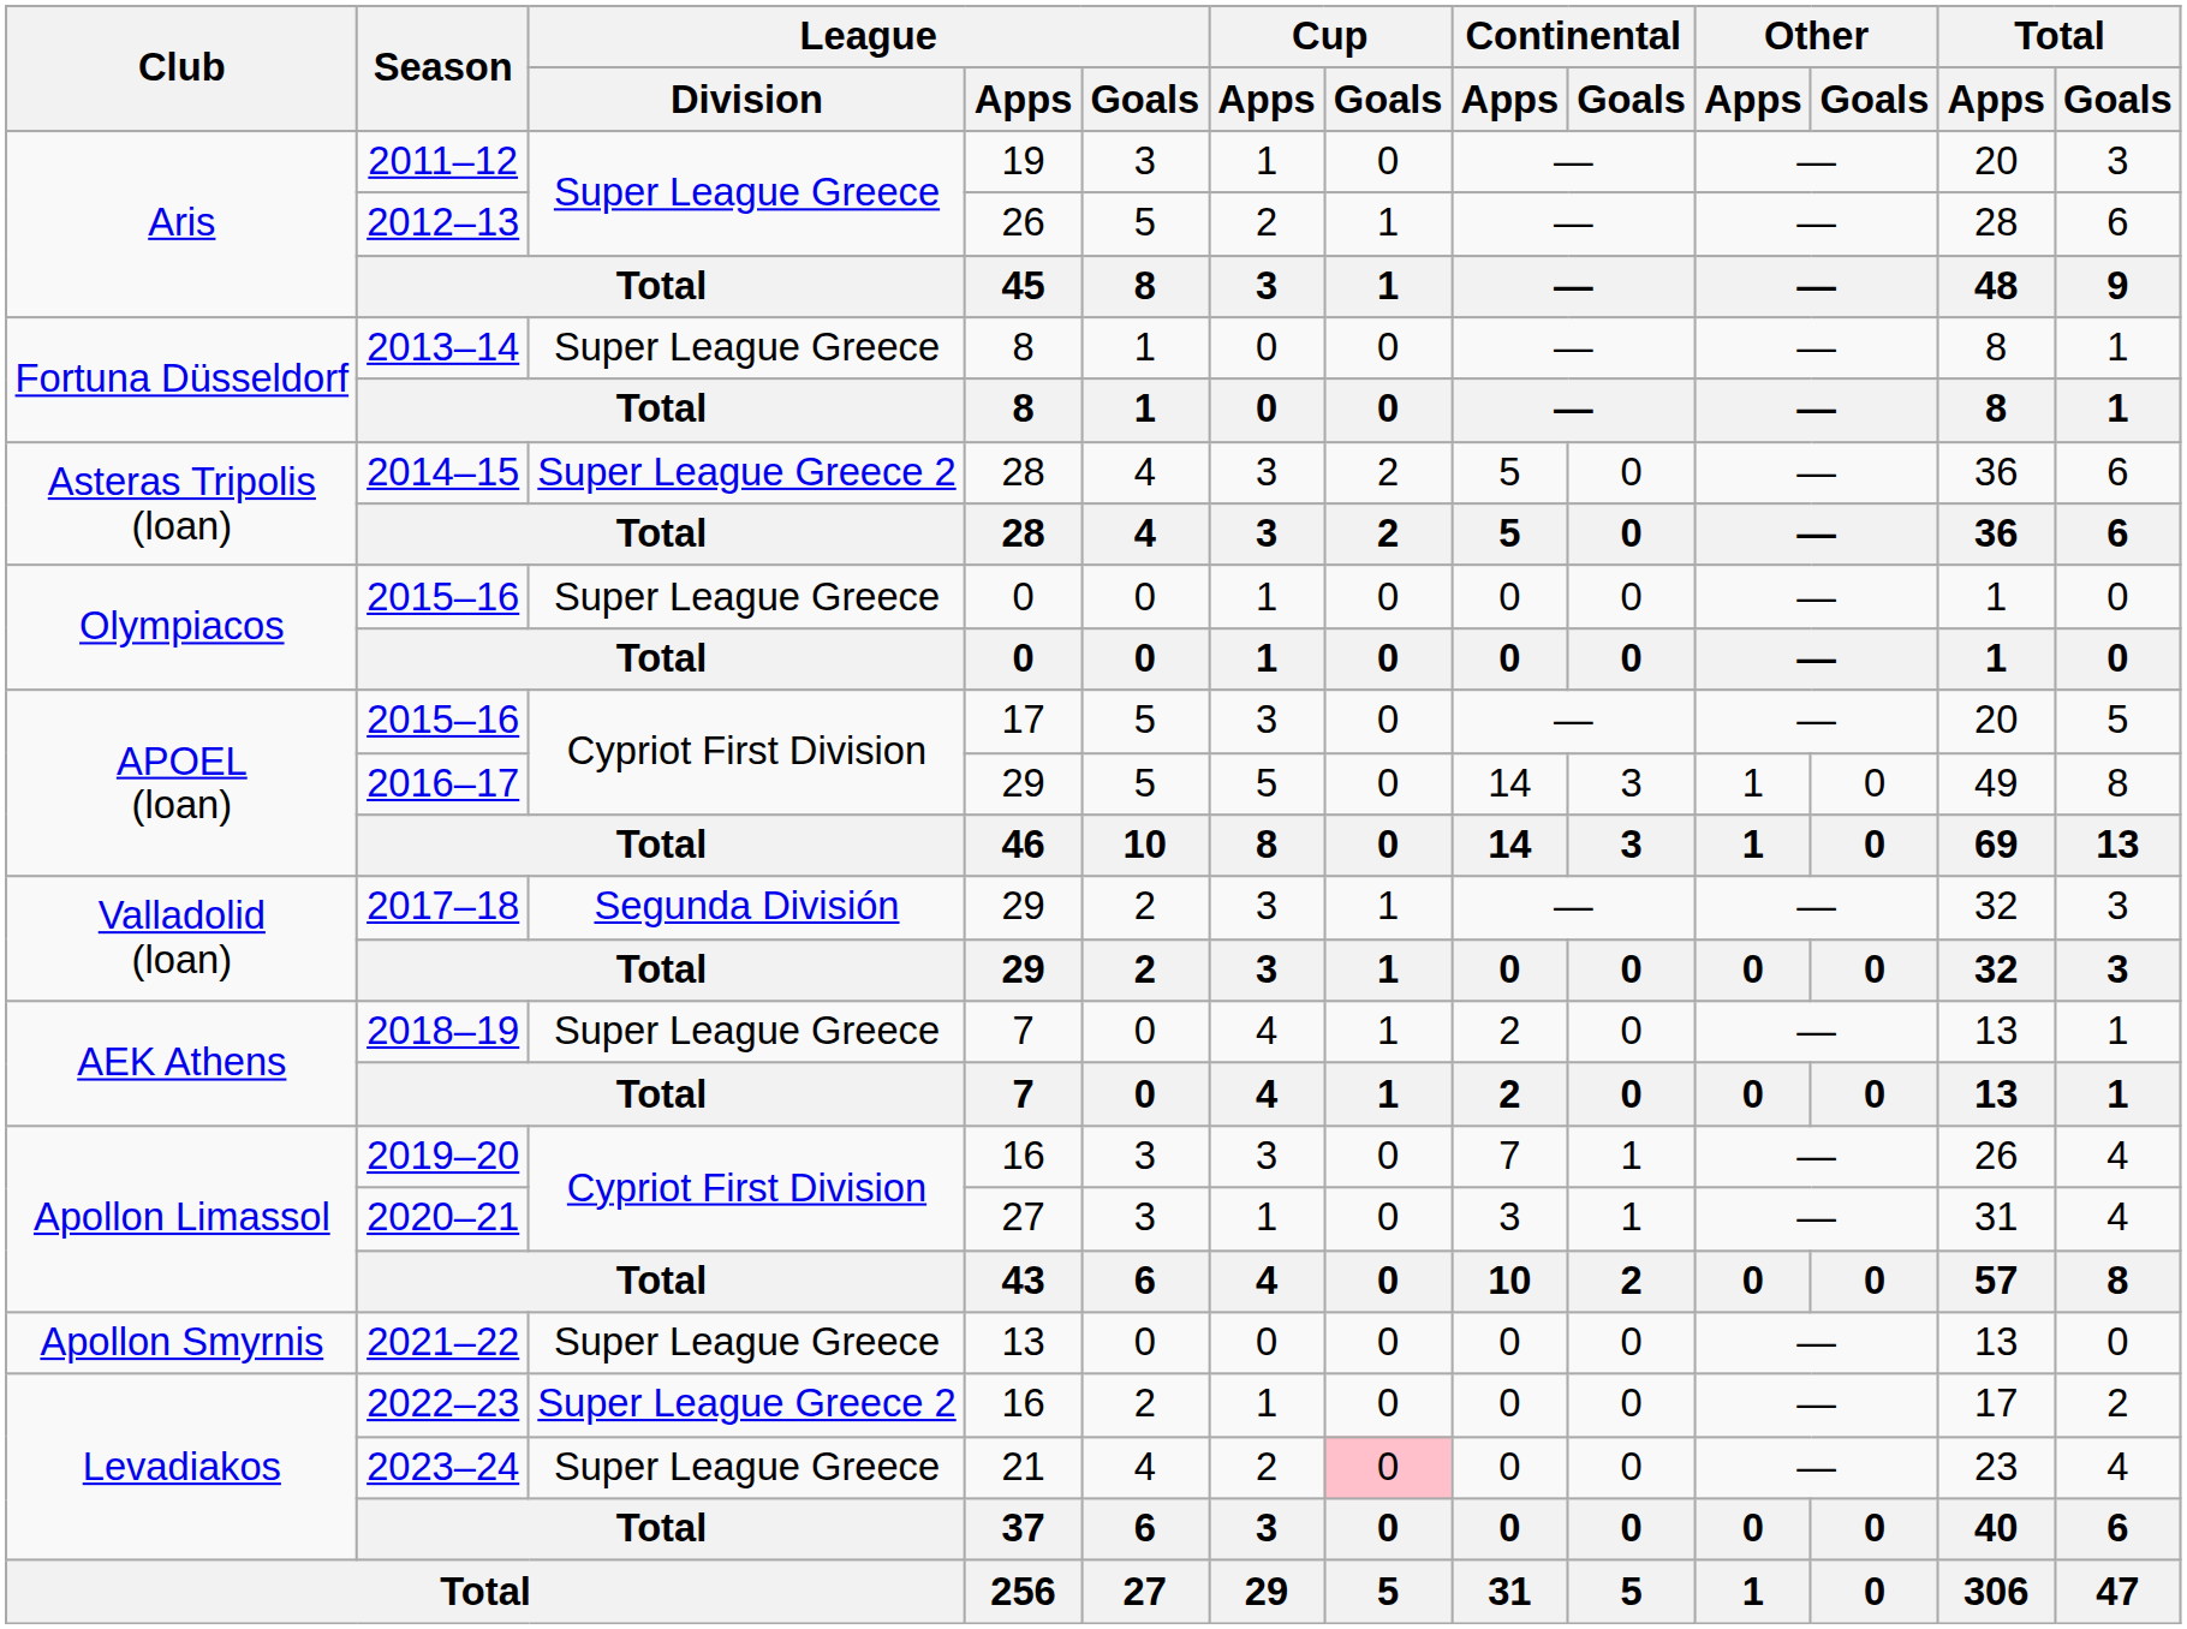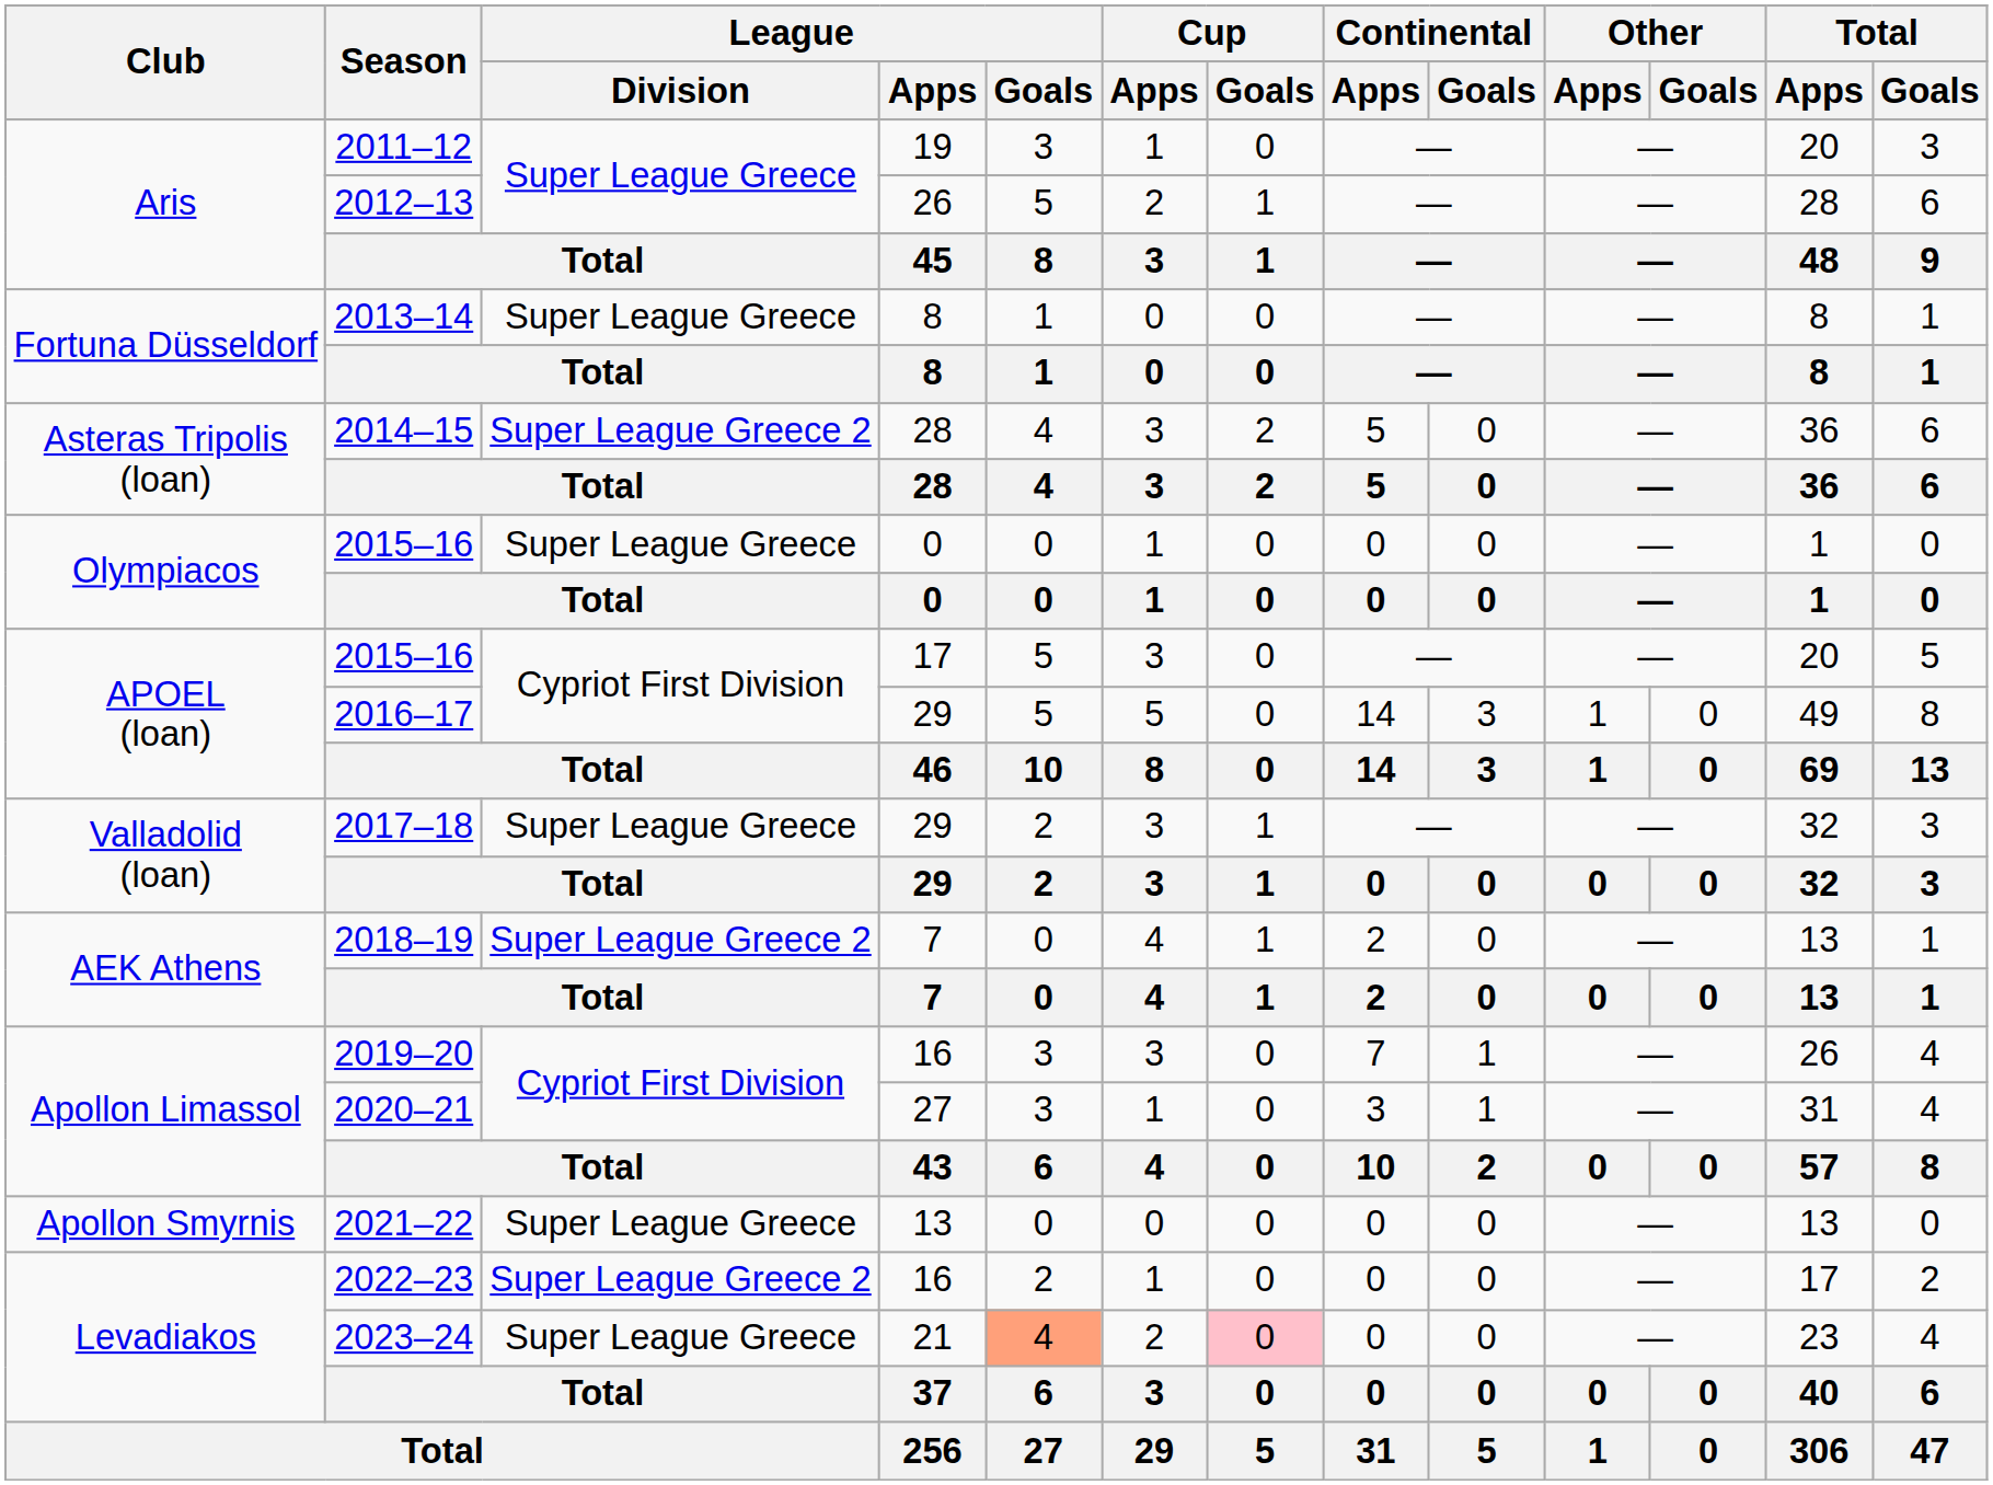 <table class="wikitable" style="text-align:center">
 <tr>
 <th rowspan=2>Club</th>
 <th rowspan=2>Season</th>
 <th colspan="3">League</th>
 <th colspan=2>Cup</th>
 <th colspan=2>Continental</th>
 <th colspan=2>Other</th>
 <th colspan=2>Total</th>
 </tr>
 <tr>
 <th>Division</th>
 <th>Apps</th>
 <th>Goals</th>
 <th>Apps</th>
 <th>Goals</th>
 <th>Apps</th>
 <th>Goals</th>
 <th>Apps</th>
 <th>Goals</th>
 <th>Apps</th>
 <th>Goals</th>
 </tr>
 <tr>
 <td rowspan=3 valign="center"><a href='#'>Aris</a></td>
 <td><a href='#'>2011–12</a></td>
 <td rowspan="2"><a href='#'>Super League Greece</a></td>
 <td>19</td>
 <td>3</td>
 <td>1</td>
 <td>0</td>
 <td colspan="2">—</td>
 <td colspan="2">—</td>
 <td>20</td>
 <td>3</td>
 </tr>
 <tr>
 <td><a href='#'>2012–13</a></td>
 <td>26</td>
 <td>5</td>
 <td>2</td>
 <td>1</td>
 <td colspan="2">—</td>
 <td colspan="2">—</td>
 <td>28</td>
 <td>6</td>
 </tr>
 <tr>
 <th colspan="2">Total</th>
 <th>45</th>
 <th>8</th>
 <th>3</th>
 <th>1</th>
 <th colspan="2">—</th>
 <th colspan="2">—</th>
 <th>48</th>
 <th>9</th>
 </tr>
 <tr>
 <td rowspan=2 valign="center"><a href='#'>Fortuna Düsseldorf</a></td>
 <td><a href='#'>2013–14</a></td>
 <td>Super League Greece</td>
 <td>8</td>
 <td>1</td>
 <td>0</td>
 <td>0</td>
 <td colspan="2">—</td>
 <td colspan="2">—</td>
 <td>8</td>
 <td>1</td>
 </tr>
 <tr>
 <th colspan="2">Total</th>
 <th>8</th>
 <th>1</th>
 <th>0</th>
 <th>0</th>
 <th colspan="2">—</th>
 <th colspan="2">—</th>
 <th>8</th>
 <th>1</th>
 </tr>
 <tr>
 <td rowspan=2 valign="center"><a href='#'>Asteras Tripolis</a><br>(loan)</td>
 <td><a href='#'>2014–15</a></td>
 <td><a href='#'>Super League Greece 2</a></td>
 <td>28</td>
 <td>4</td>
 <td>3</td>
 <td>2</td>
 <td>5</td>
 <td>0</td>
 <td colspan="2">—</td>
 <td>36</td>
 <td>6</td>
 </tr>
 <tr>
 <th colspan="2">Total</th>
 <th>28</th>
 <th>4</th>
 <th>3</th>
 <th>2</th>
 <th>5</th>
 <th>0</th>
 <th colspan="2">—</th>
 <th>36</th>
 <th>6</th>
 </tr>
 <tr>
 <td rowspan=2 valign="center"><a href='#'>Olympiacos</a></td>
 <td><a href='#'>2015–16</a></td>
 <td>Super League Greece</td>
 <td>0</td>
 <td>0</td>
 <td>1</td>
 <td>0</td>
 <td>0</td>
 <td>0</td>
 <td colspan="2">—</td>
 <td>1</td>
 <td>0</td>
 </tr>
 <tr>
 <th colspan="2">Total</th>
 <th>0</th>
 <th>0</th>
 <th>1</th>
 <th>0</th>
 <th>0</th>
 <th>0</th>
 <th colspan="2">—</th>
 <th>1</th>
 <th>0</th>
 </tr>
 <tr>
 <td rowspan=3 valign="center"><a href='#'>APOEL</a><br>(loan)</td>
 <td><a href='#'>2015–16</a></td>
 <td rowspan="2">Cypriot First Division</td>
 <td>17</td>
 <td>5</td>
 <td>3</td>
 <td>0</td>
 <td colspan="2">—</td>
 <td colspan="2">—</td>
 <td>20</td>
 <td>5</td>
 </tr>
 <tr>
 <td><a href='#'>2016–17</a></td>
 <td>29</td>
 <td>5</td>
 <td>5</td>
 <td>0</td>
 <td>14</td>
 <td>3</td>
 <td>1</td>
 <td>0</td>
 <td>49</td>
 <td>8</td>
 </tr>
 <tr>
 <th colspan="2">Total</th>
 <th>46</th>
 <th>10</th>
 <th>8</th>
 <th>0</th>
 <th>14</th>
 <th>3</th>
 <th>1</th>
 <th>0</th>
 <th>69</th>
 <th>13</th>
 </tr>
 <tr>
 <td rowspan=2 valign="center"><a href='#'>Valladolid</a><br>(loan)</td>
 <td><a href='#'>2017–18</a></td>
-<td><a href='#'>Segunda División</a></td>
+<td>Super League Greece</td>
 <td>29</td>
 <td>2</td>
 <td>3</td>
 <td>1</td>
 <td colspan="2">—</td>
 <td colspan="2">—</td>
 <td>32</td>
 <td>3</td>
 </tr>
 <tr>
 <th colspan="2">Total</th>
 <th>29</th>
 <th>2</th>
 <th>3</th>
 <th>1</th>
 <th>0</th>
 <th>0</th>
 <th>0</th>
 <th>0</th>
 <th>32</th>
 <th>3</th>
 </tr>
 <tr>
 <td rowspan=2 valign="center"><a href='#'>AEK Athens</a><br></td>
 <td><a href='#'>2018–19</a></td>
-<td>Super League Greece</td>
+<td><a href='#'>Super League Greece 2</a></td>
 <td>7</td>
 <td>0</td>
 <td>4</td>
 <td>1</td>
 <td>2</td>
 <td>0</td>
 <td colspan="2">—</td>
 <td>13</td>
 <td>1</td>
 </tr>
 <tr>
 <th colspan="2">Total</th>
 <th>7</th>
 <th>0</th>
 <th>4</th>
 <th>1</th>
 <th>2</th>
 <th>0</th>
 <th>0</th>
 <th>0</th>
 <th>13</th>
 <th>1</th>
 </tr>
 <tr>
 <td rowspan=3 valign="center"><a href='#'>Apollon Limassol</a><br></td>
 <td><a href='#'>2019–20</a></td>
 <td rowspan=2><a href='#'>Cypriot First Division</a></td>
 <td>16</td>
 <td>3</td>
 <td>3</td>
 <td>0</td>
 <td>7</td>
 <td>1</td>
 <td colspan="2">—</td>
 <td>26</td>
 <td>4</td>
 </tr>
 <tr>
 <td><a href='#'>2020–21</a></td>
 <td>27</td>
 <td>3</td>
 <td>1</td>
 <td>0</td>
 <td>3</td>
 <td>1</td>
 <td colspan="2">—</td>
 <td>31</td>
 <td>4</td>
 </tr>
 <tr>
 <th colspan="2">Total</th>
 <th>43</th>
 <th>6</th>
 <th>4</th>
 <th>0</th>
 <th>10</th>
 <th>2</th>
 <th>0</th>
 <th>0</th>
 <th>57</th>
 <th>8</th>
 </tr>
 <tr>
 <td><a href='#'>Apollon Smyrnis</a></td>
 <td><a href='#'>2021–22</a></td>
 <td>Super League Greece</td>
 <td>13</td>
 <td>0</td>
 <td>0</td>
 <td>0</td>
 <td>0</td>
 <td>0</td>
 <td colspan="2">—</td>
 <td>13</td>
 <td>0</td>
 </tr>
 <tr>
 <td rowspan="3"><a href='#'>Levadiakos</a></td>
 <td><a href='#'>2022–23</a></td>
 <td><a href='#'>Super League Greece 2</a></td>
 <td>16</td>
 <td>2</td>
 <td>1</td>
 <td>0</td>
 <td>0</td>
 <td>0</td>
 <td colspan="2">—</td>
 <td>17</td>
 <td>2</td>
 </tr>
 <tr>
 <td><a href='#'>2023–24</a></td>
 <td>Super League Greece</td>
 <td>21</td>
-<td>4</td>
+<td style="background: lightsalmon;">4</td>
 <td>2</td>
 <td style="background: pink;">0</td>
 <td>0</td>
 <td>0</td>
 <td colspan="2">—</td>
 <td>23</td>
 <td>4</td>
 </tr>
 <tr>
 <th colspan="2">Total</th>
 <th>37</th>
 <th>6</th>
 <th>3</th>
 <th>0</th>
 <th>0</th>
 <th>0</th>
 <th>0</th>
 <th>0</th>
 <th>40</th>
 <th>6</th>
 </tr>
 <tr>
 <th colspan="3">Total</th>
 <th>256</th>
 <th>27</th>
 <th>29</th>
 <th>5</th>
 <th>31</th>
 <th>5</th>
 <th>1</th>
 <th>0</th>
 <th>306</th>
 <th>47</th>
 </tr>
 </table>
